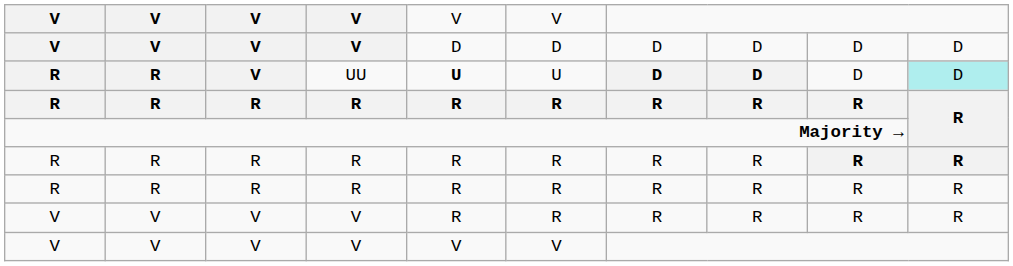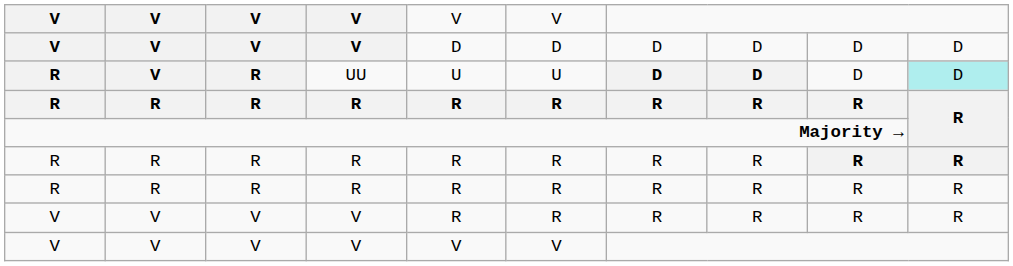 <table class="wikitable" style="text-align:center" width=750px>
 <tr>
 <th>V<br></th>
 <th>V<br></th>
 <th>V<br></th>
 <th>V<br></th>
 <td>V</td>
 <td>V</td>
 <td colspan=4></td>
 </tr>
 <tr>
 <th width=50px >V<br></th>
 <th width=50px >V<br></th>
 <th width=50px >V<br></th>
 <th width=50px >V<br></th>
 <td width=50px >D</td>
 <td width=50px >D</td>
 <td width=50px >D</td>
 <td width=50px >D</td>
 <td width=50px >D</td>
 <td width=50px >D</td>
 </tr>
 <tr>
 <th>R<br></th>
+<th width=50px >V<br></th>
 <th>R<br></th>
-<th width=50px >V<br></th>
 <td>UU</td>
-<td><strong>U</strong></td>
+<td>U</td>
 <td>U</td>
 <th>D<br></th>
 <th>D<br></th>
 <td>D</td>
 <td style="background: paleturquoise;">D</td>
 </tr>
 <tr>
 <th>R<br></th>
 <th>R<br></th>
 <th>R<br></th>
 <th>R<br></th>
 <th>R<br></th>
 <th>R<br></th>
 <th>R<br></th>
 <th>R<br></th>
 <th>R<br></th>
 <th rowspan=2 >R<br></th>
 </tr>
 <tr>
 <td colspan=9 align=right><strong>Majority →</strong></td>
 </tr>
 <tr>
 <td>R</td>
 <td>R</td>
 <td>R</td>
 <td>R</td>
 <td>R</td>
 <td>R</td>
 <td>R</td>
 <td>R</td>
 <th>R<br></th>
 <th>R<br></th>
 </tr>
 <tr>
 <td>R</td>
 <td>R</td>
 <td>R</td>
 <td>R</td>
 <td>R</td>
 <td>R</td>
 <td>R</td>
 <td>R</td>
 <td>R</td>
 <td>R</td>
 </tr>
 <tr>
 <td>V</td>
 <td>V</td>
 <td>V</td>
 <td>V</td>
 <td>R</td>
 <td>R</td>
 <td>R</td>
 <td>R</td>
 <td>R</td>
 <td>R</td>
 </tr>
 <tr>
 <td>V</td>
 <td>V</td>
 <td>V</td>
 <td>V</td>
 <td>V</td>
 <td>V</td>
 <td colspan=4></td>
 </tr>
 </table>
